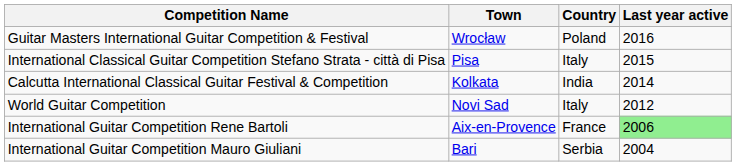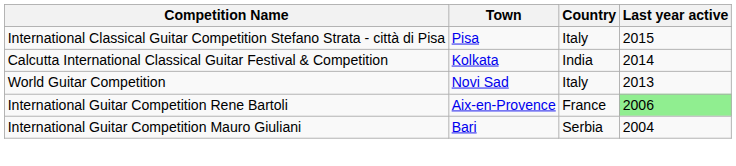 <table class="wikitable sortable">
 <tr>
 <th>Competition Name</th>
 <th>Town</th>
 <th>Country</th>
 <th>Last year active</th>
-</tr>
-<tr>
-<td>Guitar Masters International Guitar Competition & Festival</td>
-<td><a href='#'>Wrocław</a></td>
-<td>Poland</td>
-<td>2016</td>
 </tr>
 <tr>
 <td>International Classical Guitar Competition Stefano Strata - città di Pisa</td>
 <td><a href='#'>Pisa</a></td>
 <td>Italy</td>
 <td>2015</td>
 </tr>
 <tr>
 <td>Calcutta International Classical Guitar Festival & Competition</td>
 <td><a href='#'>Kolkata</a></td>
 <td>India</td>
 <td>2014</td>
 </tr>
 <tr>
 <td>World Guitar Competition</td>
 <td><a href='#'>Novi Sad</a></td>
 <td>Italy</td>
-<td>2012</td>
+<td>2013</td>
 </tr>
 <tr>
 <td>International Guitar Competition Rene Bartoli</td>
 <td><a href='#'>Aix-en-Provence</a></td>
 <td>France</td>
 <td style="background: lightgreen;">2006</td>
 </tr>
 <tr>
 <td>International Guitar Competition Mauro Giuliani</td>
 <td><a href='#'>Bari</a></td>
 <td>Serbia</td>
 <td>2004</td>
 </tr>
 </table>
